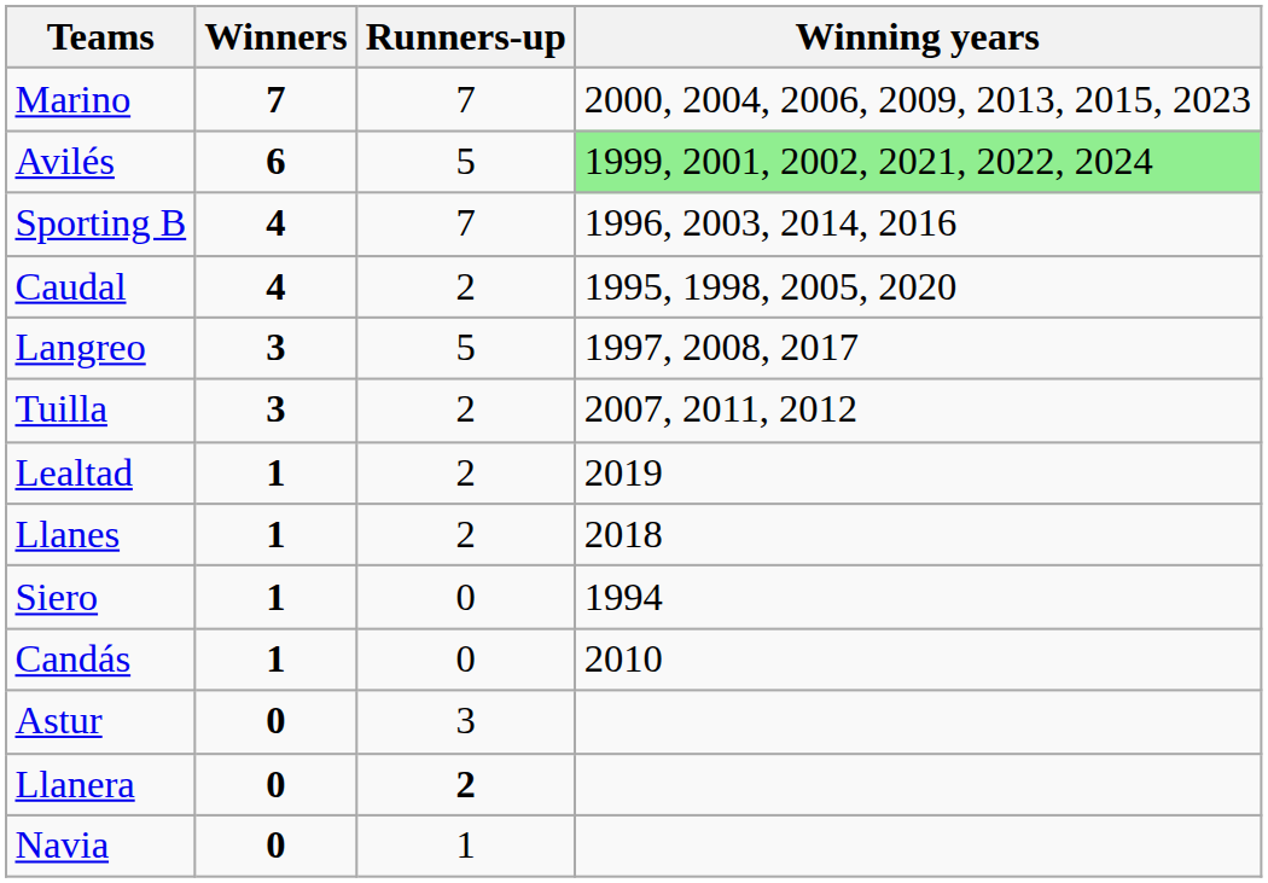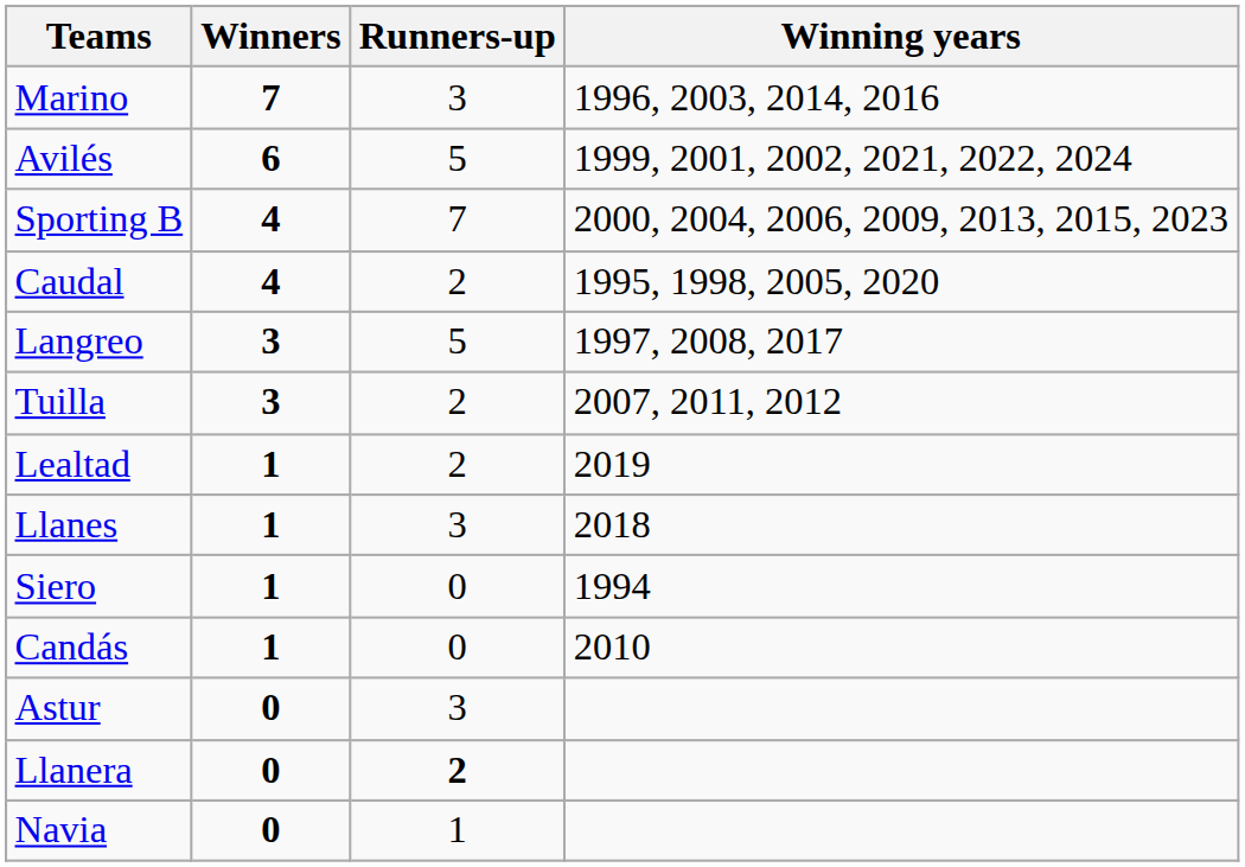 <table class="wikitable sortable">
 <tr>
 <th>Teams</th>
 <th>Winners</th>
 <th>Runners-up</th>
 <th>Winning years</th>
 </tr>
 <tr>
 <td><a href='#'>Marino</a></td>
 <td align="center"><strong>7</strong></td>
-<td align="center">7</td>
-<td>2000, 2004, 2006, 2009, 2013, 2015, 2023</td>
+<td align="center">3</td>
+<td>1996, 2003, 2014, 2016</td>
 </tr>
 <tr>
 <td><a href='#'>Avilés</a></td>
 <td align="center"><strong>6</strong></td>
 <td align="center">5</td>
-<td style="background: lightgreen;">1999, 2001, 2002, 2021, 2022, 2024</td>
+<td>1999, 2001, 2002, 2021, 2022, 2024</td>
 </tr>
 <tr>
 <td><a href='#'>Sporting B</a></td>
 <td align="center"><strong>4</strong></td>
 <td align="center">7</td>
-<td>1996, 2003, 2014, 2016</td>
+<td>2000, 2004, 2006, 2009, 2013, 2015, 2023</td>
 </tr>
 <tr>
 <td><a href='#'>Caudal</a></td>
 <td align="center"><strong>4</strong></td>
 <td align="center">2</td>
 <td>1995, 1998, 2005, 2020</td>
 </tr>
 <tr>
 <td><a href='#'>Langreo</a></td>
 <td align="center"><strong>3</strong></td>
 <td align="center">5</td>
 <td>1997, 2008, 2017</td>
 </tr>
 <tr>
 <td><a href='#'>Tuilla</a></td>
 <td align="center"><strong>3</strong></td>
 <td align="center">2</td>
 <td>2007, 2011, 2012</td>
 </tr>
 <tr>
 <td><a href='#'>Lealtad</a></td>
 <td align="center"><strong>1</strong></td>
 <td align="center">2</td>
 <td>2019</td>
 </tr>
 <tr>
 <td><a href='#'>Llanes</a></td>
 <td align="center"><strong>1</strong></td>
-<td align="center">2</td>
+<td align="center">3</td>
 <td>2018</td>
 </tr>
 <tr>
 <td><a href='#'>Siero</a></td>
 <td align="center"><strong>1</strong></td>
 <td align="center">0</td>
 <td>1994</td>
 </tr>
 <tr>
 <td><a href='#'>Candás</a></td>
 <td align="center"><strong>1</strong></td>
 <td align="center">0</td>
 <td>2010</td>
 </tr>
 <tr>
 <td><a href='#'>Astur</a></td>
 <td align="center"><strong>0</strong></td>
 <td align="center">3</td>
 <td></td>
 </tr>
 <tr>
 <td><a href='#'>Llanera</a></td>
 <td align="center"><strong>0</strong></td>
 <td align="center"><strong>2</strong></td>
 <td></td>
 </tr>
 <tr>
 <td><a href='#'>Navia</a></td>
 <td align="center"><strong>0</strong></td>
 <td align="center">1</td>
 <td></td>
 </tr>
 </table>
